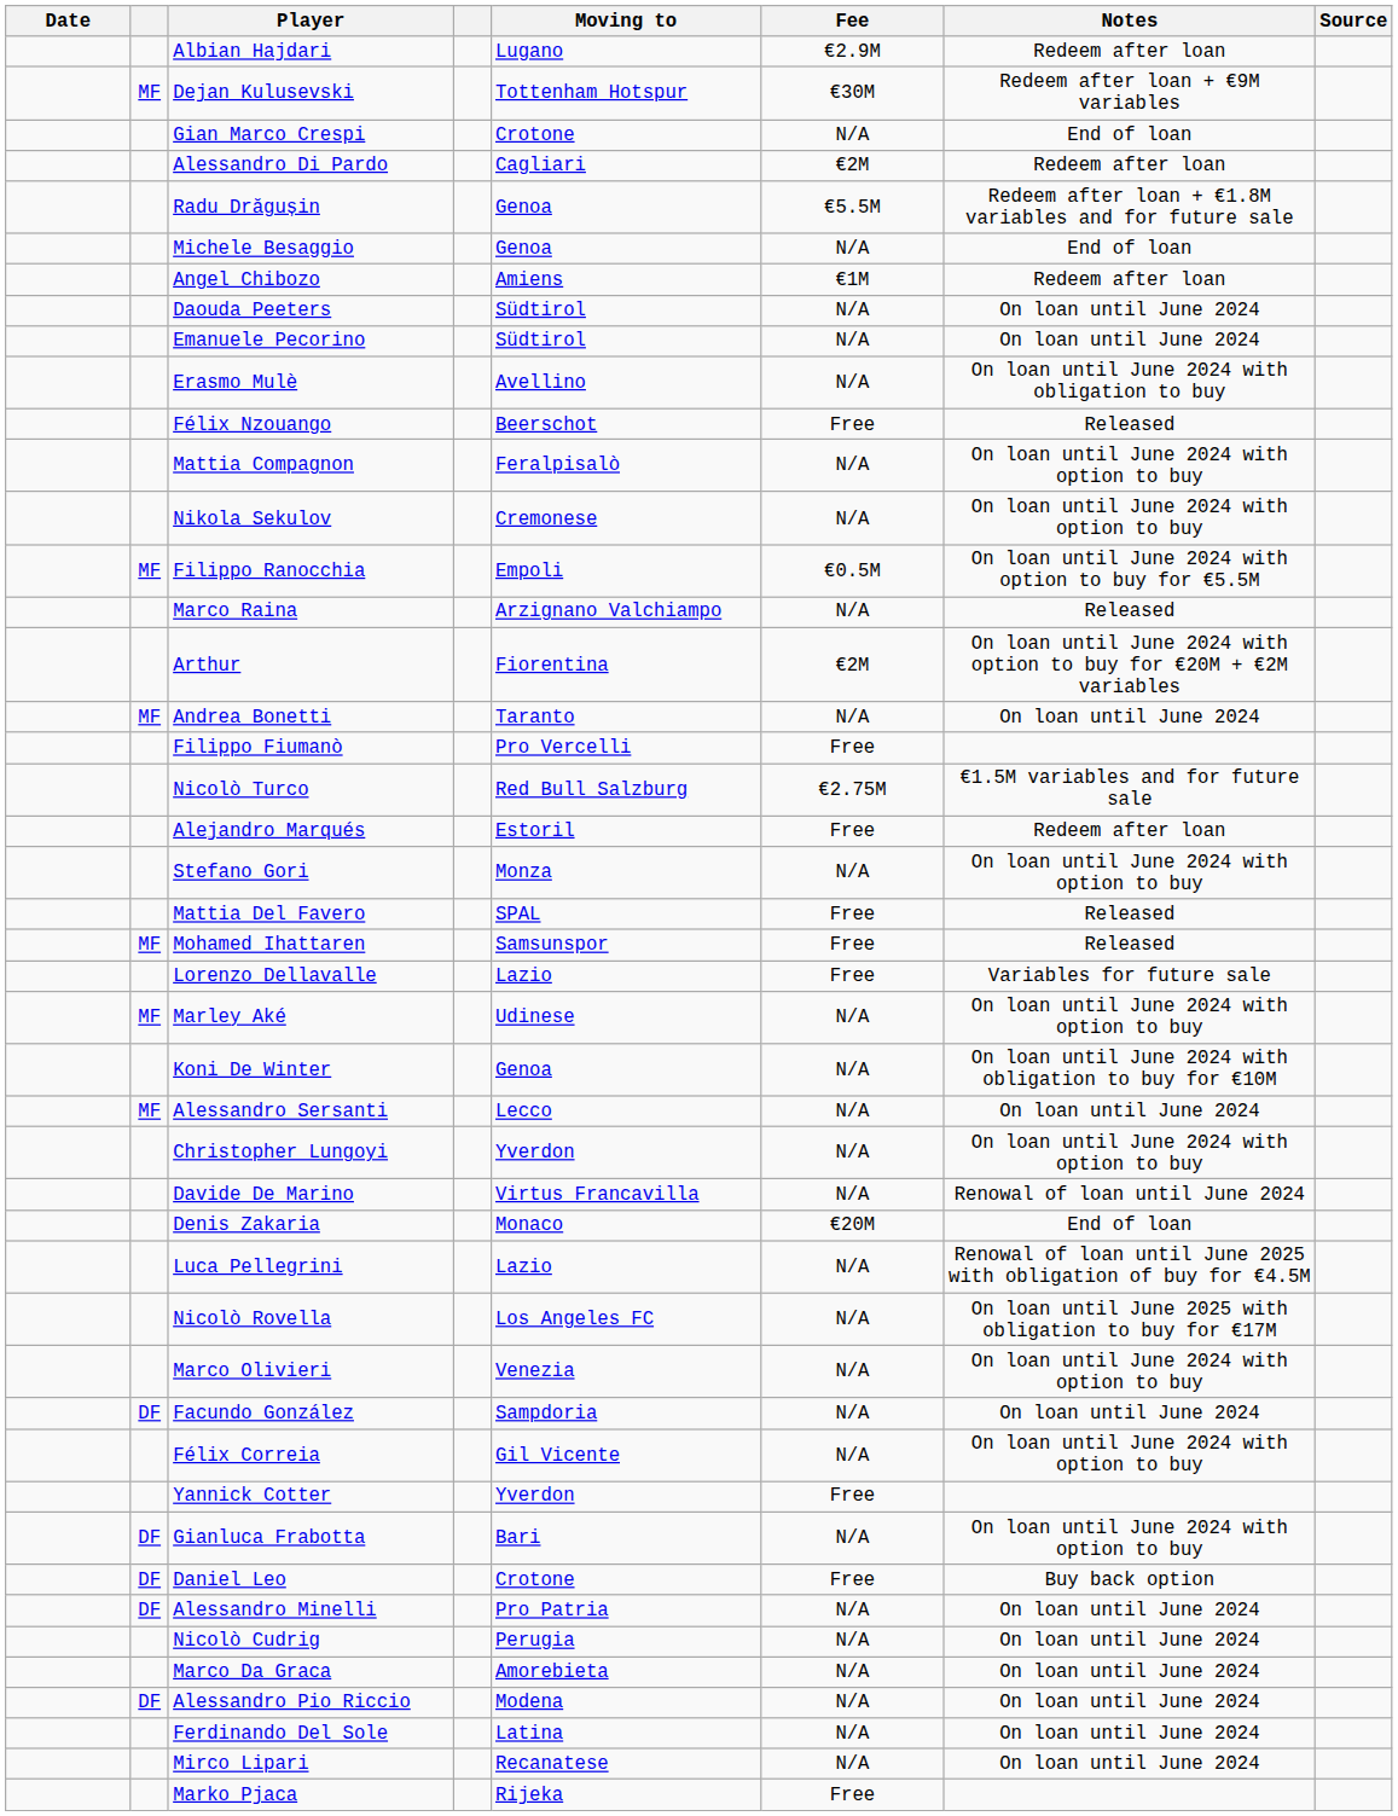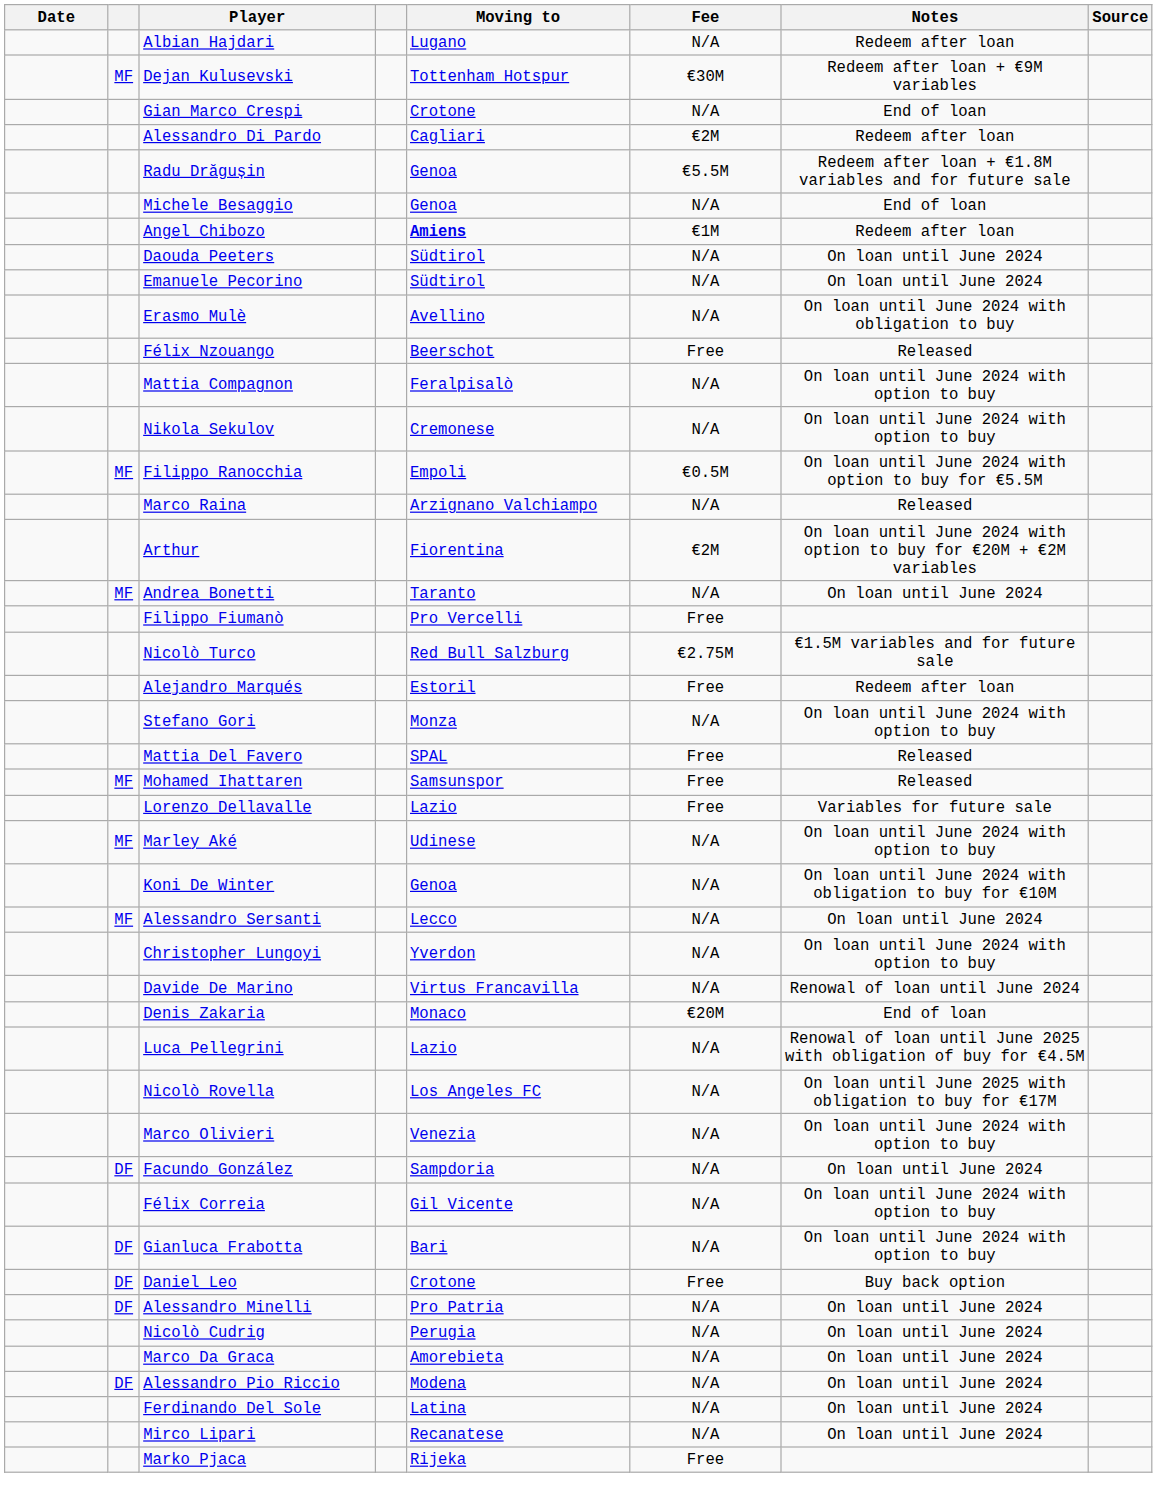 <table class="wikitable sortable">
 <tr>
 <th style="width:80px;">Date</th>
 <th style="width:20px;"></th>
 <th style="width:190px;">Player</th>
 <th style="width:20px;"></th>
 <th style="width:180px;">Moving to</th>
 <th style="width:120px;" class="unsortable">Fee</th>
 <th style="width:250px;" class="unsortable">Notes</th>
 <th style="width:20px;">Source</th>
 </tr>
 <tr>
 <td></td>
 <td align=center></td>
 <td> <a href='#'>Albian Hajdari</a></td>
 <td align="center"></td>
 <td align=left> <a href='#'>Lugano</a></td>
-<td align="center">€2.9M</td>
+<td align="center">N/A</td>
 <td align=center>Redeem after loan</td>
 <td></td>
 </tr>
 <tr>
 <td></td>
 <td align="center"><a href='#'>MF</a></td>
 <td> <a href='#'>Dejan Kulusevski</a></td>
 <td align="center"></td>
 <td> <a href='#'>Tottenham Hotspur</a></td>
 <td align="center">€30M</td>
 <td align="center">Redeem after loan + €9M variables</td>
 <td></td>
 </tr>
 <tr>
 <td></td>
 <td align=center></td>
 <td> <a href='#'>Gian Marco Crespi</a></td>
 <td align="center"></td>
 <td align=left> <a href='#'>Crotone</a></td>
 <td align="center">N/A</td>
 <td align=center>End of loan</td>
 <td></td>
 </tr>
 <tr>
 <td></td>
 <td align=center></td>
 <td> <a href='#'>Alessandro Di Pardo</a></td>
 <td align="center"></td>
 <td align=left> <a href='#'>Cagliari</a></td>
 <td align="center">€2M</td>
 <td align=center>Redeem after loan</td>
 <td></td>
 </tr>
 <tr>
 <td></td>
 <td align=center></td>
 <td> <a href='#'>Radu Drăgușin</a></td>
 <td align="center"></td>
 <td align=left> <a href='#'>Genoa</a></td>
 <td align="center">€5.5M</td>
 <td align=center>Redeem after loan + €1.8M variables and for future sale</td>
 <td></td>
 </tr>
 <tr>
 <td></td>
 <td align="center"></td>
 <td> <a href='#'>Michele Besaggio</a></td>
 <td align="center"></td>
 <td> <a href='#'>Genoa</a></td>
 <td align="center">N/A</td>
 <td align="center">End of loan</td>
 <td></td>
 </tr>
 <tr>
 <td></td>
 <td align=center></td>
 <td> <a href='#'>Angel Chibozo</a></td>
 <td align="center"></td>
-<td align=left> <a href='#'>Amiens</a></td>
+<td align=left><strong> <a href='#'>Amiens</a></strong></td>
 <td align="center">€1M</td>
 <td align=center>Redeem after loan</td>
 <td></td>
 </tr>
 <tr>
 <td></td>
 <td align="center"></td>
 <td> <a href='#'>Daouda Peeters</a></td>
 <td align="center"></td>
 <td> <a href='#'>Südtirol</a></td>
 <td align="center">N/A</td>
 <td align="center">On loan until June 2024</td>
 <td></td>
 </tr>
 <tr>
 <td></td>
 <td align="center"></td>
 <td> <a href='#'>Emanuele Pecorino</a></td>
 <td align="center"></td>
 <td> <a href='#'>Südtirol</a></td>
 <td align="center">N/A</td>
 <td align="center">On loan until June 2024</td>
 <td></td>
 </tr>
 <tr>
 <td></td>
 <td align=center></td>
 <td> <a href='#'>Erasmo Mulè</a></td>
 <td align="center"></td>
 <td align=left> <a href='#'>Avellino</a></td>
 <td align="center">N/A</td>
 <td align=center>On loan until June 2024 with obligation to buy</td>
 <td></td>
 </tr>
 <tr>
 <td></td>
 <td align=center></td>
 <td> <a href='#'>Félix Nzouango</a></td>
 <td align="center"></td>
 <td align=left> <a href='#'>Beerschot</a></td>
 <td align="center">Free</td>
 <td align=center>Released</td>
 <td></td>
 </tr>
 <tr>
 <td></td>
 <td align="center"></td>
 <td> <a href='#'>Mattia Compagnon</a></td>
 <td align="center"></td>
 <td> <a href='#'>Feralpisalò</a></td>
 <td align="center">N/A</td>
 <td align="center">On loan until June 2024 with option to buy</td>
 <td></td>
 </tr>
 <tr>
 <td></td>
 <td align="center"></td>
 <td> <a href='#'>Nikola Sekulov</a></td>
 <td align="center"></td>
 <td> <a href='#'>Cremonese</a></td>
 <td align="center">N/A</td>
 <td align="center">On loan until June 2024 with option to buy</td>
 <td></td>
 </tr>
 <tr>
 <td></td>
 <td align="center"><a href='#'>MF</a></td>
 <td> <a href='#'>Filippo Ranocchia</a></td>
 <td align="center"></td>
 <td> <a href='#'>Empoli</a></td>
 <td align="center">€0.5M</td>
 <td align="center">On loan until June 2024 with option to buy for €5.5M</td>
 <td></td>
 </tr>
 <tr>
 <td></td>
 <td align=center></td>
 <td> <a href='#'>Marco Raina</a></td>
 <td align="center"></td>
 <td align=left> <a href='#'>Arzignano Valchiampo</a></td>
 <td align="center">N/A</td>
 <td align=center>Released</td>
 <td></td>
 </tr>
 <tr>
 <td></td>
 <td align=center></td>
 <td> <a href='#'>Arthur</a></td>
 <td align="center"></td>
 <td align=left> <a href='#'>Fiorentina</a></td>
 <td align="center">€2M</td>
 <td align=center>On loan until June 2024 with option to buy for €20M + €2M variables</td>
 <td></td>
 </tr>
 <tr>
 <td></td>
 <td align="center"><a href='#'>MF</a></td>
 <td> <a href='#'>Andrea Bonetti</a></td>
 <td align="center"></td>
 <td> <a href='#'>Taranto</a></td>
 <td align="center">N/A</td>
 <td align="center">On loan until June 2024</td>
 <td></td>
 </tr>
 <tr>
 <td></td>
 <td align=center></td>
 <td> <a href='#'>Filippo Fiumanò</a></td>
 <td align="center"></td>
 <td align=left> <a href='#'>Pro Vercelli</a></td>
 <td align="center">Free</td>
 <td align=center></td>
 <td></td>
 </tr>
 <tr>
 <td></td>
 <td align="center"></td>
 <td> <a href='#'>Nicolò Turco</a></td>
 <td align="center"></td>
 <td> <a href='#'>Red Bull Salzburg</a></td>
 <td align="center">€2.75M</td>
 <td align="center">€1.5M variables and for future sale</td>
 <td></td>
 </tr>
 <tr>
 <td></td>
 <td align="center"></td>
 <td> <a href='#'>Alejandro Marqués</a></td>
 <td align="center"></td>
 <td> <a href='#'>Estoril</a></td>
 <td align="center">Free</td>
 <td align="center">Redeem after loan</td>
 <td></td>
 </tr>
 <tr>
 <td></td>
 <td align=center></td>
 <td> <a href='#'>Stefano Gori</a></td>
 <td align="center"></td>
 <td align=left> <a href='#'>Monza</a></td>
 <td align="center">N/A</td>
 <td align=center>On loan until June 2024 with option to buy</td>
 <td></td>
 </tr>
 <tr>
 <td></td>
 <td align=center></td>
 <td> <a href='#'>Mattia Del Favero</a></td>
 <td align="center"></td>
 <td align=left> <a href='#'>SPAL</a></td>
 <td align="center">Free</td>
 <td align=center>Released</td>
 <td></td>
 </tr>
 <tr>
 <td></td>
 <td align=center><a href='#'>MF</a></td>
 <td> <a href='#'>Mohamed Ihattaren</a></td>
 <td align="center"></td>
 <td align=left> <a href='#'>Samsunspor</a></td>
 <td align="center">Free</td>
 <td align=center>Released</td>
 <td></td>
 </tr>
 <tr>
 <td></td>
 <td align=center></td>
 <td> <a href='#'>Lorenzo Dellavalle</a></td>
 <td align="center"></td>
 <td> <a href='#'>Lazio</a></td>
 <td align="center">Free</td>
 <td align=center>Variables for future sale</td>
 <td></td>
 </tr>
 <tr>
 <td></td>
 <td align="center"><a href='#'>MF</a></td>
 <td> <a href='#'>Marley Aké</a></td>
 <td align="center"></td>
 <td> <a href='#'>Udinese</a></td>
 <td align="center">N/A</td>
 <td align="center">On loan until June 2024 with option to buy</td>
 <td></td>
 </tr>
 <tr>
 <td></td>
 <td align=center></td>
 <td> <a href='#'>Koni De Winter</a></td>
 <td align="center"></td>
 <td align=left> <a href='#'>Genoa</a></td>
 <td align="center">N/A</td>
 <td align=center>On loan until June 2024 with obligation to buy for €10M</td>
 <td></td>
 </tr>
 <tr>
 <td></td>
 <td align="center"><a href='#'>MF</a></td>
 <td> <a href='#'>Alessandro Sersanti</a></td>
 <td align="center"></td>
 <td> <a href='#'>Lecco</a></td>
 <td align="center">N/A</td>
 <td align="center">On loan until June 2024</td>
 <td></td>
 </tr>
 <tr>
 <td></td>
 <td align="center"></td>
 <td> <a href='#'>Christopher Lungoyi</a></td>
 <td align="center"></td>
 <td> <a href='#'>Yverdon</a></td>
 <td align="center">N/A</td>
 <td align="center">On loan until June 2024 with option to buy</td>
 <td></td>
 </tr>
 <tr>
 <td></td>
 <td align=center></td>
 <td> <a href='#'>Davide De Marino</a></td>
 <td align="center"></td>
 <td align=left> <a href='#'>Virtus Francavilla</a></td>
 <td align="center">N/A</td>
 <td align=center>Renowal of loan until June 2024</td>
 <td></td>
 </tr>
 <tr>
 <td></td>
 <td align="center"></td>
 <td> <a href='#'>Denis Zakaria</a></td>
 <td align="center"></td>
 <td> <a href='#'>Monaco</a></td>
 <td align="center">€20M</td>
 <td align="center">End of loan</td>
 <td></td>
 </tr>
 <tr>
 <td></td>
 <td align="center"></td>
 <td> <a href='#'>Luca Pellegrini</a></td>
 <td align="center"></td>
 <td> <a href='#'>Lazio</a></td>
 <td align="center">N/A</td>
 <td align="center">Renowal of loan until June 2025 with obligation of buy for €4.5M</td>
 <td></td>
 </tr>
 <tr>
 <td></td>
 <td align="center"></td>
 <td> <a href='#'>Nicolò Rovella</a></td>
 <td align="center"></td>
 <td align=left> <a href='#'>Los Angeles FC</a></td>
 <td align="center">N/A</td>
 <td align="center">On loan until June 2025 with obligation to buy for €17M</td>
 <td></td>
 </tr>
 <tr>
 <td></td>
 <td align="center"></td>
 <td> <a href='#'>Marco Olivieri</a></td>
 <td align="center"></td>
 <td> <a href='#'>Venezia</a></td>
 <td align="center">N/A</td>
 <td align="center">On loan until June 2024 with option to buy</td>
 <td></td>
 </tr>
 <tr>
 <td></td>
 <td align="center"><a href='#'>DF</a></td>
 <td> <a href='#'>Facundo González</a></td>
 <td align="center"></td>
 <td> <a href='#'>Sampdoria</a></td>
 <td align="center">N/A</td>
 <td align="center">On loan until June 2024</td>
 <td></td>
 </tr>
 <tr>
 <td></td>
 <td align=center></td>
 <td> <a href='#'>Félix Correia</a></td>
 <td align="center"></td>
 <td align=left> <a href='#'>Gil Vicente</a></td>
 <td align="center">N/A</td>
 <td align=center>On loan until June 2024 with option to buy</td>
 <td></td>
 </tr>
 <tr>
 <td></td>
-<td align="center"></td>
-<td> <a href='#'>Yannick Cotter</a></td>
-<td align="center"></td>
-<td> <a href='#'>Yverdon</a></td>
-<td align="center">Free</td>
-<td align="center"></td>
-<td></td>
-</tr>
-<tr>
-<td></td>
 <td align="center"><a href='#'>DF</a></td>
 <td> <a href='#'>Gianluca Frabotta</a></td>
 <td align="center"></td>
 <td> <a href='#'>Bari</a></td>
 <td align="center">N/A</td>
 <td align="center">On loan until June 2024 with option to buy</td>
 <td></td>
 </tr>
 <tr>
 <td></td>
 <td align="center"><a href='#'>DF</a></td>
 <td> <a href='#'>Daniel Leo</a></td>
 <td align="center"></td>
 <td> <a href='#'>Crotone</a></td>
 <td align="center">Free</td>
 <td align="center">Buy back option</td>
 <td></td>
 </tr>
 <tr>
 <td></td>
 <td align="center"><a href='#'>DF</a></td>
 <td> <a href='#'>Alessandro Minelli</a></td>
 <td align="center"></td>
 <td> <a href='#'>Pro Patria</a></td>
 <td align="center">N/A</td>
 <td align="center">On loan until June 2024</td>
 <td></td>
 </tr>
 <tr>
 <td></td>
 <td align="center"></td>
 <td> <a href='#'>Nicolò Cudrig</a></td>
 <td align="center"></td>
 <td> <a href='#'>Perugia</a></td>
 <td align="center">N/A</td>
 <td align="center">On loan until June 2024</td>
 <td></td>
 </tr>
 <tr>
 <td></td>
 <td align="center"></td>
 <td> <a href='#'>Marco Da Graca</a></td>
 <td align="center"></td>
 <td> <a href='#'>Amorebieta</a></td>
 <td align="center">N/A</td>
 <td align="center">On loan until June 2024</td>
 <td></td>
 </tr>
 <tr>
 <td></td>
 <td align="center"><a href='#'>DF</a></td>
 <td> <a href='#'>Alessandro Pio Riccio</a></td>
 <td align="center"></td>
 <td> <a href='#'>Modena</a></td>
 <td align="center">N/A</td>
 <td align="center">On loan until June 2024</td>
 <td></td>
 </tr>
 <tr>
 <td></td>
 <td align="center"></td>
 <td> <a href='#'>Ferdinando Del Sole</a></td>
 <td align="center"></td>
 <td> <a href='#'>Latina</a></td>
 <td align="center">N/A</td>
 <td align="center">On loan until June 2024</td>
 <td></td>
 </tr>
 <tr>
 <td></td>
 <td align="center"></td>
 <td> <a href='#'>Mirco Lipari</a></td>
 <td align="center"></td>
 <td> <a href='#'>Recanatese</a></td>
 <td align="center">N/A</td>
 <td align="center">On loan until June 2024</td>
 <td></td>
 </tr>
 <tr>
 <td></td>
 <td align="center"></td>
 <td> <a href='#'>Marko Pjaca</a></td>
 <td align="center"></td>
 <td> <a href='#'>Rijeka</a></td>
 <td align="center">Free</td>
 <td align="center"></td>
 <td></td>
 </tr>
 </table>
